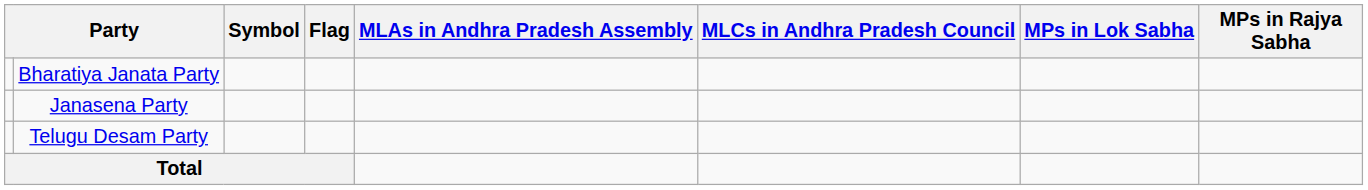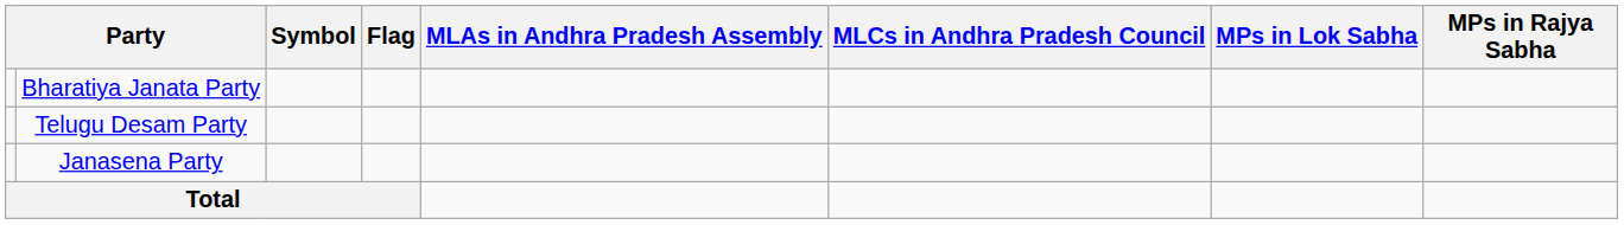 <table class="wikitable sortable" style="text-align: center;">
 <tr>
 <th colspan=2>Party</th>
 <th>Symbol</th>
 <th>Flag</th>
 <th><a href='#'>MLAs in Andhra Pradesh Assembly</a></th>
 <th><a href='#'>MLCs in Andhra Pradesh Council</a></th>
 <th><a href='#'>MPs in Lok Sabha</a></th>
 <th style="width:125px;">MPs in Rajya Sabha</th>
 </tr>
 <tr>
 <td bgcolor=></td>
 <td><a href='#'>Bharatiya Janata Party</a></td>
 <td></td>
 <td></td>
 <td></td>
 <td></td>
 <td></td>
 <td></td>
 </tr>
 <tr>
 <td bgcolor=></td>
-<td><a href='#'>Janasena Party</a></td>
+<td><a href='#'>Telugu Desam Party</a></td>
 <td></td>
 <td></td>
 <td></td>
 <td></td>
 <td></td>
 <td></td>
 </tr>
 <tr>
 <td bgcolor=></td>
-<td><a href='#'>Telugu Desam Party</a></td>
+<td><a href='#'>Janasena Party</a></td>
 <td></td>
 <td></td>
 <td></td>
 <td></td>
 <td></td>
 <td></td>
 </tr>
 <tr>
 <th colspan=4>Total</th>
 <td></td>
 <td></td>
 <td></td>
 <td></td>
 </tr>
 </table>
